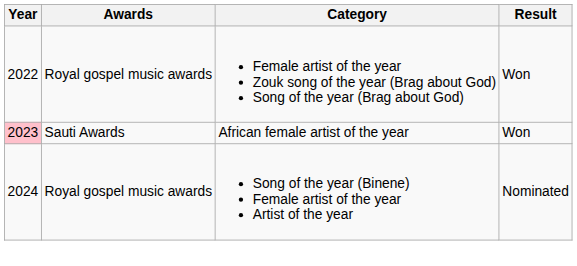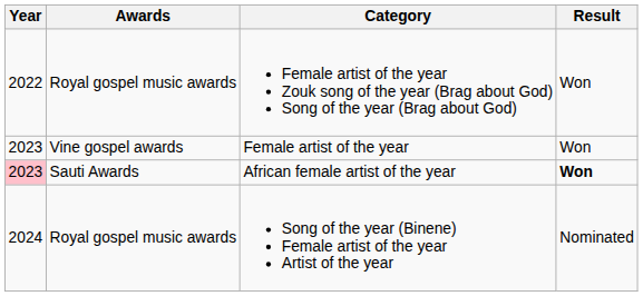 <table class="wikitable">
 <tr>
 <th>Year</th>
 <th>Awards</th>
 <th>Category</th>
 <th>Result</th>
 </tr>
 <tr>
 <td>2022</td>
 <td>Royal gospel music awards</td>
 <td><br><ul><li>Female artist of the year</li><li>Zouk song of the year (Brag about God)</li><li>Song of the year (Brag about God)</li></ul></td>
 <td>Won</td>
 </tr>
 <tr>
+<td>2023</td>
+<td>Vine gospel awards</td>
+<td>Female artist of the year</td>
+<td>Won</td>
+</tr>
+<tr>
 <td style="background: pink;">2023</td>
 <td>Sauti Awards</td>
 <td>African female artist of the year</td>
-<td>Won</td>
+<td><strong>Won</strong></td>
 </tr>
 <tr>
 <td>2024</td>
 <td>Royal gospel music awards</td>
 <td><br><ul><li>Song of the year (Binene)</li><li>Female artist of the year</li><li>Artist of the year</li></ul></td>
 <td>Nominated</td>
 </tr>
 </table>
